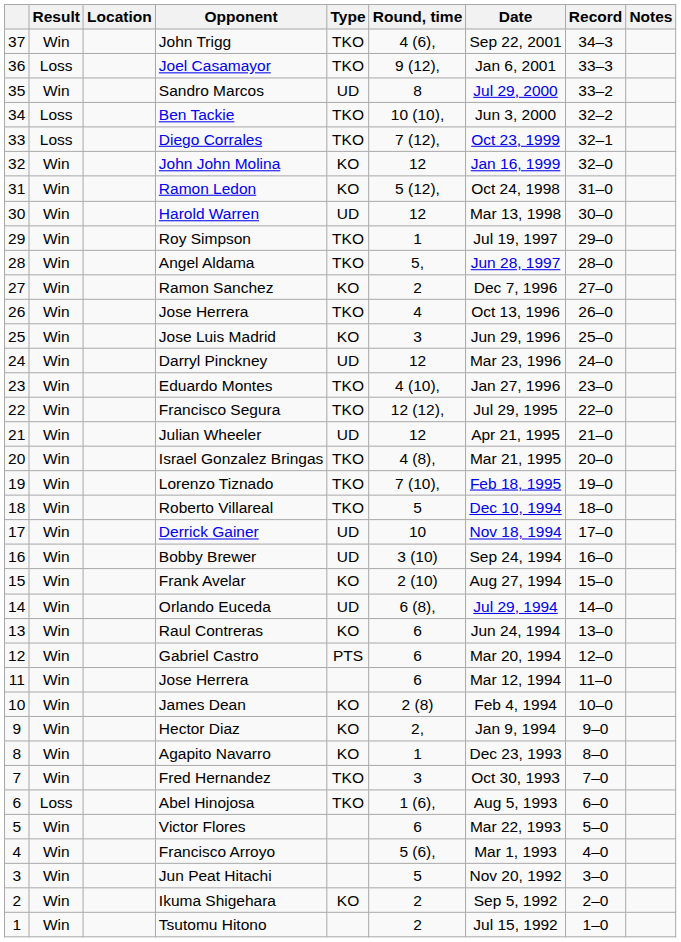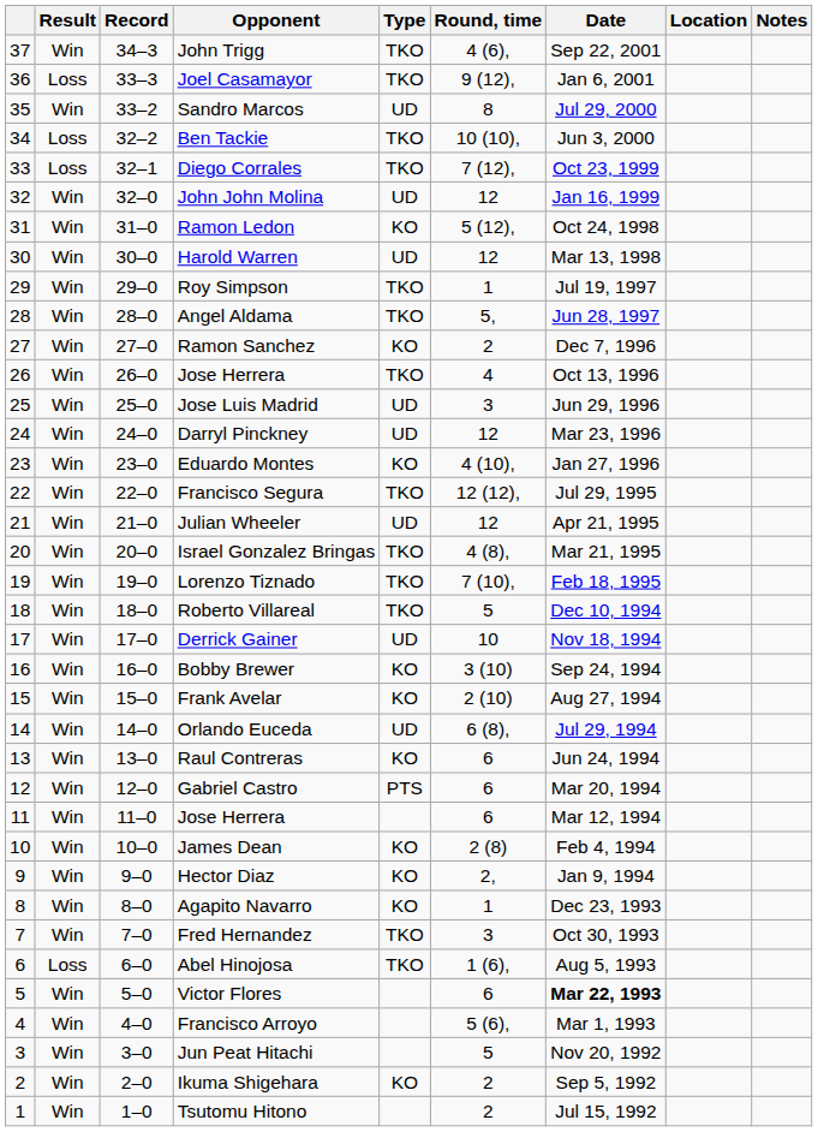 <table class="wikitable" style="text-align:center; font-size:95%">
 <tr>
 <th></th>
 <th>Result</th>
-<th>Location</th>
+<th>Record</th>
 <th>Opponent</th>
 <th>Type</th>
 <th>Round, time</th>
 <th>Date</th>
-<th>Record</th>
+<th>Location</th>
 <th>Notes</th>
 </tr>
 <tr>
 <td>37</td>
 <td>Win</td>
-<td style="text-align:left;"></td>
+<td>34–3</td>
 <td style="text-align:left;">John Trigg</td>
 <td>TKO</td>
 <td>4 (6), </td>
 <td>Sep 22, 2001</td>
-<td>34–3</td>
+<td style="text-align:left;"></td>
 <td></td>
 </tr>
 <tr>
 <td>36</td>
 <td>Loss</td>
-<td style="text-align:left;"></td>
+<td>33–3</td>
 <td style="text-align:left;"><a href='#'>Joel Casamayor</a></td>
 <td>TKO</td>
 <td>9 (12), </td>
 <td>Jan 6, 2001</td>
-<td>33–3</td>
+<td style="text-align:left;"></td>
 <td style="text-align:left;"></td>
 </tr>
 <tr>
 <td>35</td>
 <td>Win</td>
-<td style="text-align:left;"></td>
+<td>33–2</td>
 <td style="text-align:left;">Sandro Marcos</td>
 <td>UD</td>
 <td>8</td>
 <td><a href='#'>Jul 29, 2000</a></td>
-<td>33–2</td>
+<td style="text-align:left;"></td>
 <td></td>
 </tr>
 <tr>
 <td>34</td>
 <td>Loss</td>
-<td style="text-align:left;"></td>
+<td>32–2</td>
 <td style="text-align:left;"><a href='#'>Ben Tackie</a></td>
 <td>TKO</td>
 <td>10 (10), </td>
 <td>Jun 3, 2000</td>
-<td>32–2</td>
+<td style="text-align:left;"></td>
 <td></td>
 </tr>
 <tr>
 <td>33</td>
 <td>Loss</td>
-<td style="text-align:left;"></td>
+<td>32–1</td>
 <td style="text-align:left;"><a href='#'>Diego Corrales</a></td>
 <td>TKO</td>
 <td>7 (12), </td>
 <td><a href='#'>Oct 23, 1999</a></td>
-<td>32–1</td>
+<td style="text-align:left;"></td>
 <td style="text-align:left;"></td>
 </tr>
 <tr>
 <td>32</td>
 <td>Win</td>
-<td style="text-align:left;"></td>
+<td>32–0</td>
 <td style="text-align:left;"><a href='#'>John John Molina</a></td>
-<td>KO</td>
+<td>UD</td>
 <td>12</td>
 <td><a href='#'>Jan 16, 1999</a></td>
-<td>32–0</td>
+<td style="text-align:left;"></td>
 <td style="text-align:left;"></td>
 </tr>
 <tr>
 <td>31</td>
 <td>Win</td>
-<td style="text-align:left;"></td>
+<td>31–0</td>
 <td style="text-align:left;"><a href='#'>Ramon Ledon</a></td>
 <td>KO</td>
 <td>5 (12), </td>
 <td>Oct 24, 1998</td>
-<td>31–0</td>
+<td style="text-align:left;"></td>
 <td style="text-align:left;"></td>
 </tr>
 <tr>
 <td>30</td>
 <td>Win</td>
-<td style="text-align:left;"></td>
+<td>30–0</td>
 <td style="text-align:left;"><a href='#'>Harold Warren</a></td>
 <td>UD</td>
 <td>12</td>
 <td>Mar 13, 1998</td>
-<td>30–0</td>
+<td style="text-align:left;"></td>
 <td style="text-align:left;"></td>
 </tr>
 <tr>
 <td>29</td>
 <td>Win</td>
-<td style="text-align:left;"></td>
+<td>29–0</td>
 <td style="text-align:left;">Roy Simpson</td>
 <td>TKO</td>
 <td>1</td>
 <td>Jul 19, 1997</td>
-<td>29–0</td>
+<td style="text-align:left;"></td>
 <td></td>
 </tr>
 <tr>
 <td>28</td>
 <td>Win</td>
-<td style="text-align:left;"></td>
+<td>28–0</td>
 <td style="text-align:left;">Angel Aldama</td>
 <td>TKO</td>
 <td>5, </td>
 <td><a href='#'>Jun 28, 1997</a></td>
-<td>28–0</td>
+<td style="text-align:left;"></td>
 <td></td>
 </tr>
 <tr>
 <td>27</td>
 <td>Win</td>
-<td style="text-align:left;"></td>
+<td>27–0</td>
 <td style="text-align:left;">Ramon Sanchez</td>
 <td>KO</td>
 <td>2</td>
 <td>Dec 7, 1996</td>
-<td>27–0</td>
+<td style="text-align:left;"></td>
 <td></td>
 </tr>
 <tr>
 <td>26</td>
 <td>Win</td>
-<td style="text-align:left;"></td>
+<td>26–0</td>
 <td style="text-align:left;">Jose Herrera</td>
 <td>TKO</td>
 <td>4</td>
 <td>Oct 13, 1996</td>
-<td>26–0</td>
+<td style="text-align:left;"></td>
 <td></td>
 </tr>
 <tr>
 <td>25</td>
 <td>Win</td>
-<td style="text-align:left;"></td>
+<td>25–0</td>
 <td style="text-align:left;">Jose Luis Madrid</td>
-<td>KO</td>
+<td>UD</td>
 <td>3</td>
 <td>Jun 29, 1996</td>
-<td>25–0</td>
+<td style="text-align:left;"></td>
 <td></td>
 </tr>
 <tr>
 <td>24</td>
 <td>Win</td>
-<td style="text-align:left;"></td>
+<td>24–0</td>
 <td style="text-align:left;">Darryl Pinckney</td>
 <td>UD</td>
 <td>12</td>
 <td>Mar 23, 1996</td>
-<td>24–0</td>
+<td style="text-align:left;"></td>
 <td style="text-align:left;"></td>
 </tr>
 <tr>
 <td>23</td>
 <td>Win</td>
-<td style="text-align:left;"></td>
+<td>23–0</td>
 <td style="text-align:left;">Eduardo Montes</td>
-<td>TKO</td>
+<td>KO</td>
 <td>4 (10), </td>
 <td>Jan 27, 1996</td>
-<td>23–0</td>
+<td style="text-align:left;"></td>
 <td></td>
 </tr>
 <tr>
 <td>22</td>
 <td>Win</td>
-<td style="text-align:left;"></td>
+<td>22–0</td>
 <td style="text-align:left;">Francisco Segura</td>
 <td>TKO</td>
 <td>12 (12), </td>
 <td>Jul 29, 1995</td>
-<td>22–0</td>
+<td style="text-align:left;"></td>
 <td style="text-align:left;"></td>
 </tr>
 <tr>
 <td>21</td>
 <td>Win</td>
-<td style="text-align:left;"></td>
+<td>21–0</td>
 <td style="text-align:left;">Julian Wheeler</td>
 <td>UD</td>
 <td>12</td>
 <td>Apr 21, 1995</td>
-<td>21–0</td>
+<td style="text-align:left;"></td>
 <td style="text-align:left;"></td>
 </tr>
 <tr>
 <td>20</td>
 <td>Win</td>
-<td style="text-align:left;"></td>
+<td>20–0</td>
 <td style="text-align:left;">Israel Gonzalez Bringas</td>
 <td>TKO</td>
 <td>4 (8), </td>
 <td>Mar 21, 1995</td>
-<td>20–0</td>
+<td style="text-align:left;"></td>
 <td></td>
 </tr>
 <tr>
 <td>19</td>
 <td>Win</td>
-<td style="text-align:left;"></td>
+<td>19–0</td>
 <td style="text-align:left;">Lorenzo Tiznado</td>
 <td>TKO</td>
 <td>7 (10), </td>
 <td><a href='#'>Feb 18, 1995</a></td>
-<td>19–0</td>
+<td style="text-align:left;"></td>
 <td></td>
 </tr>
 <tr>
 <td>18</td>
 <td>Win</td>
-<td style="text-align:left;"></td>
+<td>18–0</td>
 <td style="text-align:left;">Roberto Villareal</td>
 <td>TKO</td>
 <td>5</td>
 <td><a href='#'>Dec 10, 1994</a></td>
-<td>18–0</td>
+<td style="text-align:left;"></td>
 <td></td>
 </tr>
 <tr>
 <td>17</td>
 <td>Win</td>
-<td style="text-align:left;"></td>
+<td>17–0</td>
 <td style="text-align:left;"><a href='#'>Derrick Gainer</a></td>
 <td>UD</td>
 <td>10</td>
 <td><a href='#'>Nov 18, 1994</a></td>
-<td>17–0</td>
+<td style="text-align:left;"></td>
 <td></td>
 </tr>
 <tr>
 <td>16</td>
 <td>Win</td>
-<td style="text-align:left;"></td>
+<td>16–0</td>
 <td style="text-align:left;">Bobby Brewer</td>
-<td>UD</td>
+<td>KO</td>
 <td>3 (10)</td>
 <td>Sep 24, 1994</td>
-<td>16–0</td>
+<td style="text-align:left;"></td>
 <td></td>
 </tr>
 <tr>
 <td>15</td>
 <td>Win</td>
-<td style="text-align:left;"></td>
+<td>15–0</td>
 <td style="text-align:left;">Frank Avelar</td>
 <td>KO</td>
 <td>2 (10)</td>
 <td>Aug 27, 1994</td>
-<td>15–0</td>
+<td style="text-align:left;"></td>
 <td></td>
 </tr>
 <tr>
 <td>14</td>
 <td>Win</td>
-<td style="text-align:left;"></td>
+<td>14–0</td>
 <td style="text-align:left;">Orlando Euceda</td>
 <td>UD</td>
 <td>6 (8), </td>
 <td><a href='#'>Jul 29, 1994</a></td>
-<td>14–0</td>
+<td style="text-align:left;"></td>
 <td></td>
 </tr>
 <tr>
 <td>13</td>
 <td>Win</td>
-<td style="text-align:left;"></td>
+<td>13–0</td>
 <td style="text-align:left;">Raul Contreras</td>
 <td>KO</td>
 <td>6</td>
 <td>Jun 24, 1994</td>
-<td>13–0</td>
+<td style="text-align:left;"></td>
 <td></td>
 </tr>
 <tr>
 <td>12</td>
 <td>Win</td>
-<td style="text-align:left;"></td>
+<td>12–0</td>
 <td style="text-align:left;">Gabriel Castro</td>
 <td>PTS</td>
 <td>6</td>
 <td>Mar 20, 1994</td>
-<td>12–0</td>
+<td style="text-align:left;"></td>
 <td></td>
 </tr>
 <tr>
 <td>11</td>
 <td>Win</td>
-<td style="text-align:left;"></td>
+<td>11–0</td>
 <td style="text-align:left;">Jose Herrera</td>
 <td></td>
 <td>6</td>
 <td>Mar 12, 1994</td>
-<td>11–0</td>
+<td style="text-align:left;"></td>
 <td></td>
 </tr>
 <tr>
 <td>10</td>
 <td>Win</td>
-<td style="text-align:left;"></td>
+<td>10–0</td>
 <td style="text-align:left;">James Dean</td>
 <td>KO</td>
 <td>2 (8)</td>
 <td>Feb 4, 1994</td>
-<td>10–0</td>
+<td style="text-align:left;"></td>
 <td></td>
 </tr>
 <tr>
 <td>9</td>
 <td>Win</td>
-<td style="text-align:left;"></td>
+<td>9–0</td>
 <td style="text-align:left;">Hector Diaz</td>
 <td>KO</td>
 <td>2, </td>
 <td>Jan 9, 1994</td>
-<td>9–0</td>
+<td style="text-align:left;"></td>
 <td></td>
 </tr>
 <tr>
 <td>8</td>
 <td>Win</td>
-<td style="text-align:left;"></td>
+<td>8–0</td>
 <td style="text-align:left;">Agapito Navarro</td>
 <td>KO</td>
 <td>1</td>
 <td>Dec 23, 1993</td>
-<td>8–0</td>
+<td style="text-align:left;"></td>
 <td></td>
 </tr>
 <tr>
 <td>7</td>
 <td>Win</td>
-<td style="text-align:left;"></td>
+<td>7–0</td>
 <td style="text-align:left;">Fred Hernandez</td>
 <td>TKO</td>
 <td>3</td>
 <td>Oct 30, 1993</td>
-<td>7–0</td>
+<td style="text-align:left;"></td>
 <td></td>
 </tr>
 <tr>
 <td>6</td>
 <td>Loss</td>
-<td style="text-align:left;"></td>
+<td>6–0</td>
 <td style="text-align:left;">Abel Hinojosa</td>
 <td>TKO</td>
 <td>1 (6), </td>
 <td>Aug 5, 1993</td>
-<td>6–0</td>
+<td style="text-align:left;"></td>
 <td></td>
 </tr>
 <tr>
 <td>5</td>
 <td>Win</td>
-<td style="text-align:left;"></td>
+<td>5–0</td>
 <td style="text-align:left;">Victor Flores</td>
 <td></td>
 <td>6</td>
-<td>Mar 22, 1993</td>
-<td>5–0</td>
+<td><strong>Mar 22, 1993</strong></td>
+<td style="text-align:left;"></td>
 <td></td>
 </tr>
 <tr>
 <td>4</td>
 <td>Win</td>
-<td style="text-align:left;"></td>
+<td>4–0</td>
 <td style="text-align:left;">Francisco Arroyo</td>
 <td></td>
 <td>5 (6), </td>
 <td>Mar 1, 1993</td>
-<td>4–0</td>
+<td style="text-align:left;"></td>
 <td></td>
 </tr>
 <tr>
 <td>3</td>
 <td>Win</td>
-<td style="text-align:left;"></td>
+<td>3–0</td>
 <td style="text-align:left;">Jun Peat Hitachi</td>
 <td></td>
 <td>5</td>
 <td>Nov 20, 1992</td>
-<td>3–0</td>
+<td style="text-align:left;"></td>
 <td></td>
 </tr>
 <tr>
 <td>2</td>
 <td>Win</td>
-<td style="text-align:left;"></td>
+<td>2–0</td>
 <td style="text-align:left;">Ikuma Shigehara</td>
 <td>KO</td>
 <td>2</td>
 <td>Sep 5, 1992</td>
-<td>2–0</td>
+<td style="text-align:left;"></td>
 <td></td>
 </tr>
 <tr>
 <td>1</td>
 <td>Win</td>
-<td style="text-align:left;"></td>
+<td>1–0</td>
 <td style="text-align:left;">Tsutomu Hitono</td>
 <td></td>
 <td>2</td>
 <td>Jul 15, 1992</td>
-<td>1–0</td>
+<td style="text-align:left;"></td>
 <td></td>
 </tr>
 </table>
